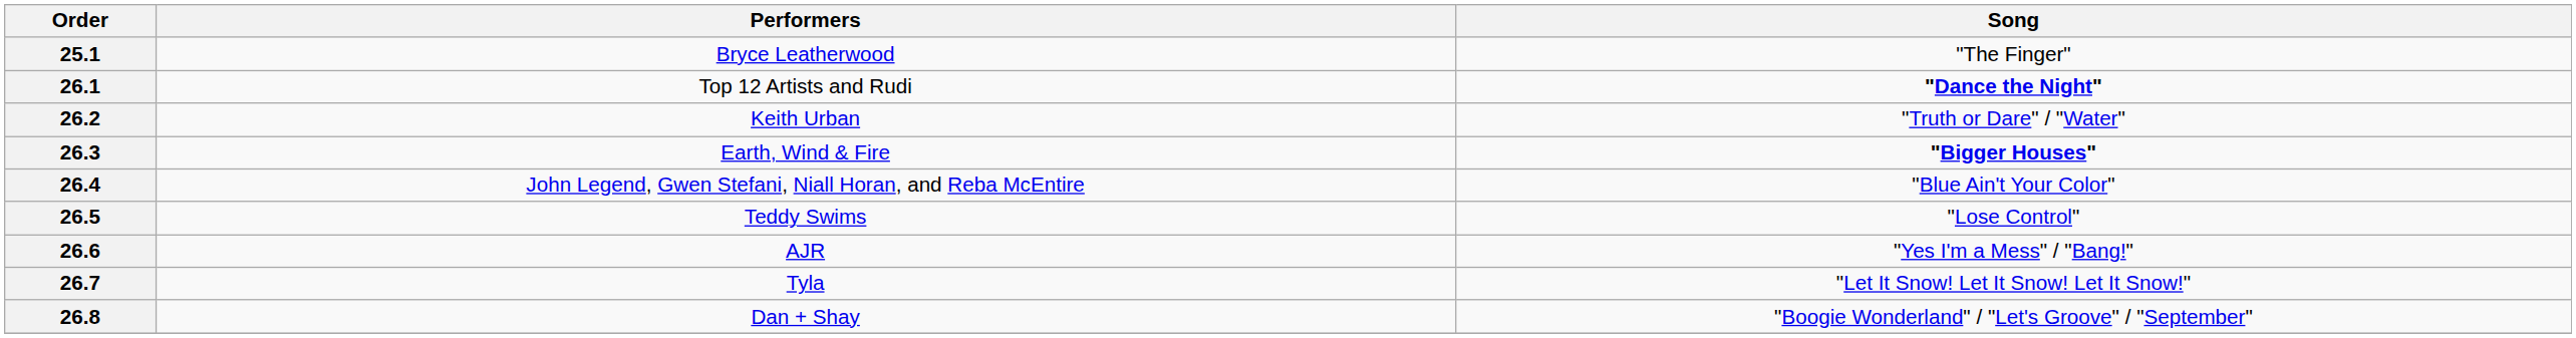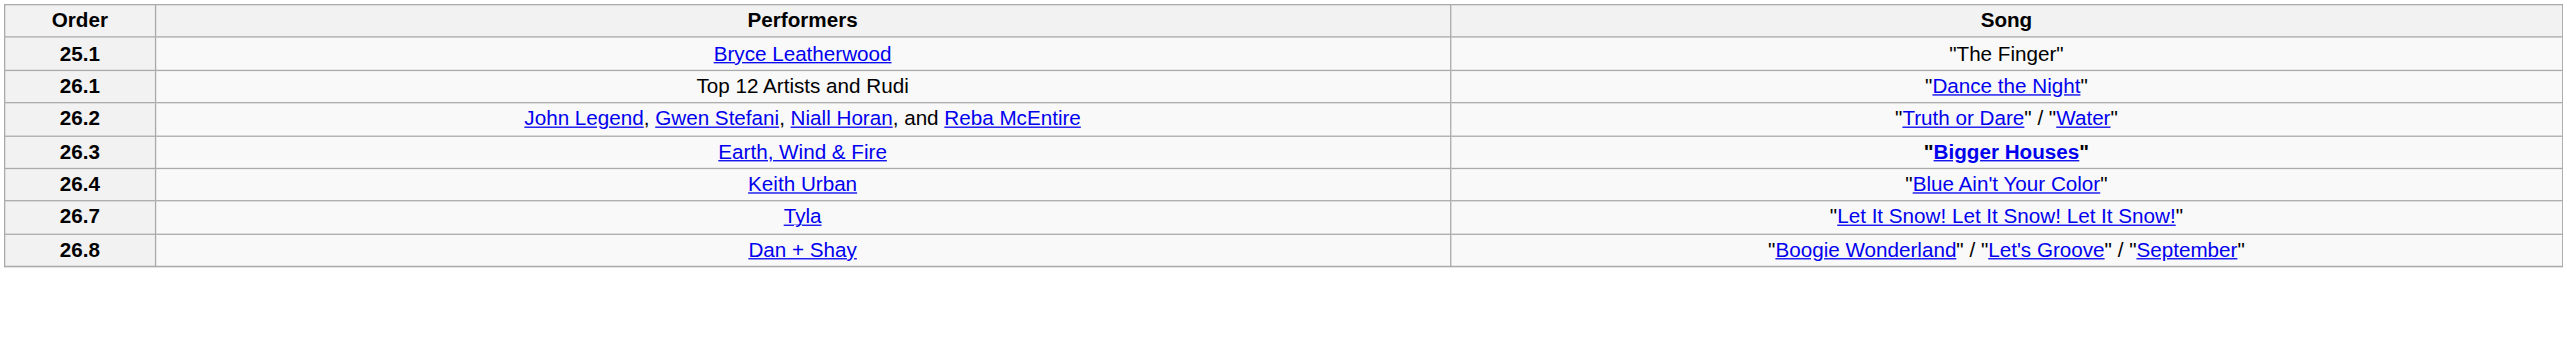 <table class="wikitable" style="text-align:center; width:100%">
 <tr>
 <th>Order</th>
 <th>Performers</th>
 <th>Song</th>
 </tr>
 <tr>
 <th>25.1</th>
 <td><a href='#'>Bryce Leatherwood</a></td>
 <td>"The Finger"</td>
 </tr>
 <tr>
 <th>26.1</th>
 <td>Top 12 Artists and Rudi</td>
-<td><strong>"<a href='#'>Dance the Night</a>"</strong></td>
+<td>"<a href='#'>Dance the Night</a>"</td>
 </tr>
 <tr>
 <th>26.2</th>
-<td><a href='#'>Keith Urban</a></td>
+<td><a href='#'>John Legend</a>, <a href='#'>Gwen Stefani</a>, <a href='#'>Niall Horan</a>, and <a href='#'>Reba McEntire</a></td>
 <td>"<a href='#'>Truth or Dare</a>" / "<a href='#'>Water</a>"</td>
 </tr>
 <tr>
 <th>26.3</th>
 <td><a href='#'>Earth, Wind & Fire</a></td>
 <td><strong>"<a href='#'>Bigger Houses</a>"</strong></td>
 </tr>
 <tr>
 <th>26.4</th>
-<td><a href='#'>John Legend</a>, <a href='#'>Gwen Stefani</a>, <a href='#'>Niall Horan</a>, and <a href='#'>Reba McEntire</a></td>
+<td><a href='#'>Keith Urban</a></td>
 <td>"<a href='#'>Blue Ain't Your Color</a>"</td>
-</tr>
-<tr>
-<th>26.5</th>
-<td><a href='#'>Teddy Swims</a></td>
-<td>"<a href='#'>Lose Control</a>"</td>
-</tr>
-<tr>
-<th>26.6</th>
-<td><a href='#'>AJR</a></td>
-<td>"<a href='#'>Yes I'm a Mess</a>" / "<a href='#'>Bang!</a>"</td>
 </tr>
 <tr>
 <th>26.7</th>
 <td><a href='#'>Tyla</a></td>
 <td>"<a href='#'>Let It Snow! Let It Snow! Let It Snow!</a>"</td>
 </tr>
 <tr>
 <th>26.8</th>
 <td><a href='#'>Dan + Shay</a></td>
 <td>"<a href='#'>Boogie Wonderland</a>" / "<a href='#'>Let's Groove</a>" / "<a href='#'>September</a>"</td>
 </tr>
 <tr>
 </tr>
 </table>
